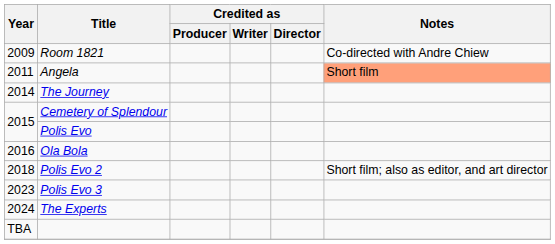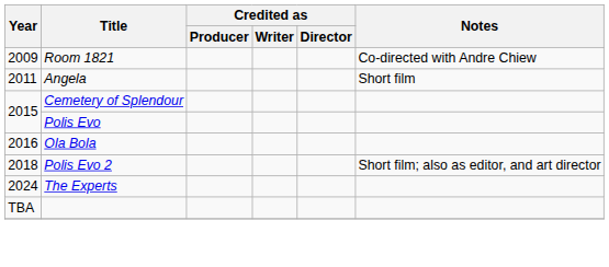 <table class="wikitable">
 <tr>
 <th rowspan="2">Year</th>
 <th rowspan="2">Title</th>
 <th colspan="3">Credited as</th>
 <th rowspan="2">Notes</th>
 </tr>
 <tr>
 <th>Producer</th>
 <th>Writer</th>
 <th>Director</th>
 </tr>
 <tr>
 <td>2009</td>
 <td><em>Room 1821</em></td>
 <td></td>
 <td></td>
 <td></td>
 <td>Co-directed with Andre Chiew</td>
 </tr>
 <tr>
 <td>2011</td>
 <td><em>Angela</em></td>
 <td></td>
 <td></td>
 <td></td>
-<td style="background: lightsalmon;">Short film</td>
-</tr>
-<tr>
-<td>2014</td>
-<td><em><a href='#'>The Journey</a></em></td>
-<td></td>
-<td></td>
-<td></td>
-<td></td>
+<td>Short film</td>
 </tr>
 <tr>
 <td rowspan="2">2015</td>
 <td><em><a href='#'>Cemetery of Splendour</a></em></td>
 <td></td>
 <td></td>
 <td></td>
 <td></td>
 </tr>
 <tr>
 <td><em><a href='#'>Polis Evo</a></em></td>
 <td></td>
 <td></td>
 <td></td>
 <td></td>
 </tr>
 <tr>
 <td>2016</td>
 <td><em><a href='#'>Ola Bola</a></em></td>
 <td></td>
 <td></td>
 <td></td>
 <td></td>
 </tr>
 <tr>
 <td>2018</td>
 <td><em><a href='#'>Polis Evo 2</a></em></td>
 <td></td>
 <td></td>
 <td></td>
 <td>Short film; also as editor, and art director</td>
 </tr>
 <tr>
-<td>2023</td>
-<td><em><a href='#'>Polis Evo 3</a></em></td>
-<td></td>
-<td></td>
-<td></td>
-<td></td>
-</tr>
-<tr>
 <td>2024</td>
 <td><em><a href='#'>The Experts</a></em></td>
 <td></td>
 <td></td>
 <td></td>
 <td></td>
 </tr>
 <tr>
 <td>TBA</td>
 <td></td>
 <td></td>
 <td></td>
 <td></td>
 <td></td>
 </tr>
 <tr>
 </tr>
 </table>
